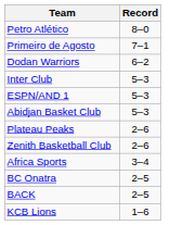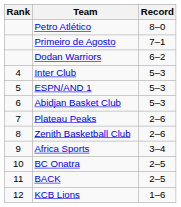 <table class=wikitable style="text-align:center;">
 <tr>
+<th>Rank</th>
 <th width=170>Team</th>
 <th>Record</th>
 </tr>
 <tr>
+<td></td>
 <td align=left> <a href='#'>Petro Atlético</a></td>
 <td>8–0</td>
 </tr>
 <tr>
+<td></td>
 <td align=left> <a href='#'>Primeiro de Agosto</a></td>
 <td>7–1</td>
 </tr>
 <tr>
+<td></td>
 <td align=left> <a href='#'>Dodan Warriors</a></td>
 <td>6–2</td>
 </tr>
 <tr>
+<td>4</td>
 <td align=left> <a href='#'>Inter Club</a></td>
 <td>5–3</td>
 </tr>
 <tr>
+<td>5</td>
 <td align=left> <a href='#'>ESPN/AND 1</a></td>
 <td>5–3</td>
 </tr>
 <tr>
+<td>6</td>
 <td align=left> <a href='#'>Abidjan Basket Club</a></td>
 <td>5–3</td>
 </tr>
 <tr>
+<td>7</td>
 <td align=left> <a href='#'>Plateau Peaks</a></td>
 <td>2–6</td>
 </tr>
 <tr>
+<td>8</td>
 <td align=left> <a href='#'>Zenith Basketball Club</a></td>
 <td>2–6</td>
 </tr>
 <tr>
+<td>9</td>
 <td align=left> <a href='#'>Africa Sports</a></td>
 <td>3–4</td>
 </tr>
 <tr>
+<td>10</td>
 <td align=left> <a href='#'>BC Onatra</a></td>
 <td>2–5</td>
 </tr>
 <tr>
+<td>11</td>
 <td align=left> <a href='#'>BACK</a></td>
 <td>2–5</td>
 </tr>
 <tr>
+<td>12</td>
 <td align=left> <a href='#'>KCB Lions</a></td>
 <td>1–6</td>
 </tr>
 </table>
